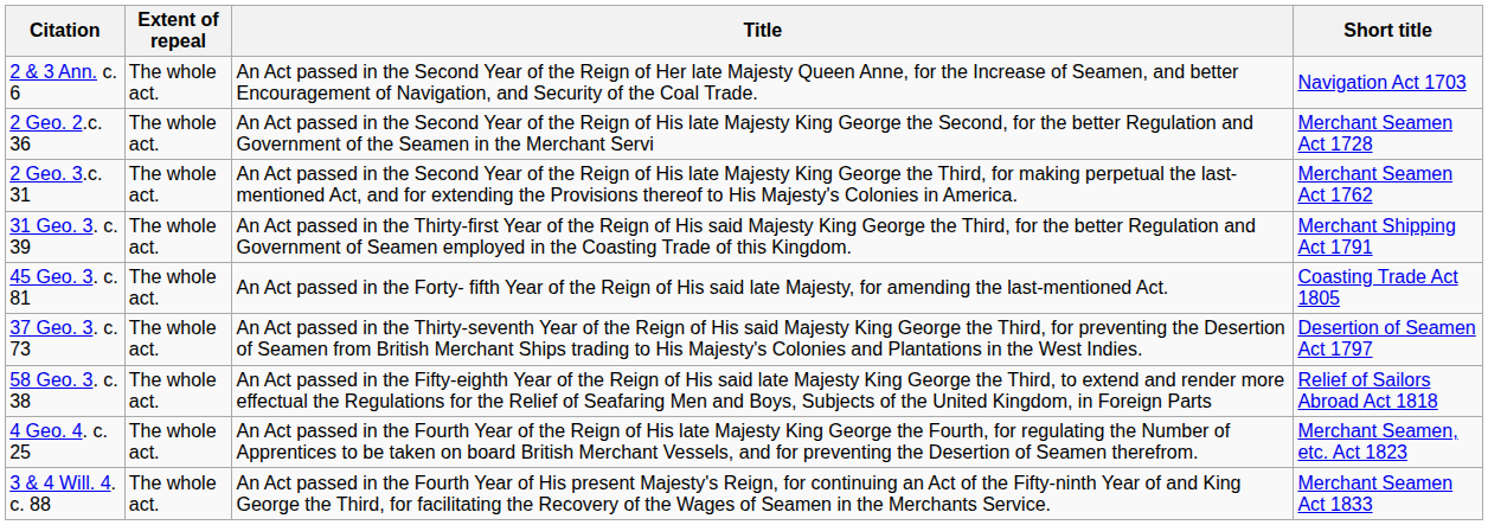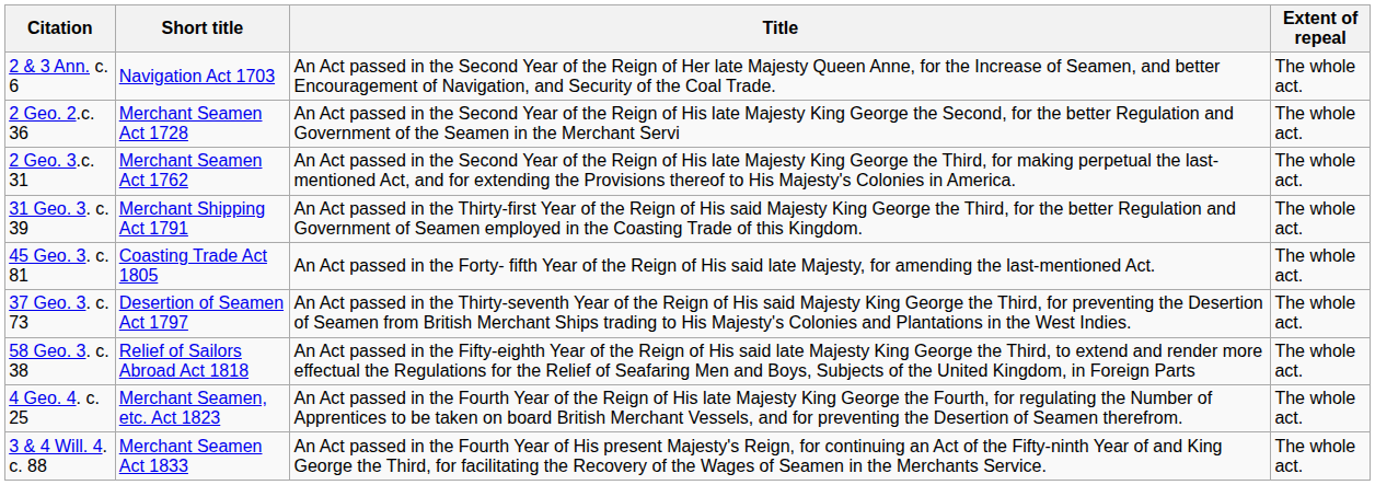 <table class="wikitable">
 <tr>
 <th>Citation</th>
+<th>Short title</th>
+<th>Title</th>
 <th>Extent of repeal</th>
-<th>Title</th>
-<th>Short title</th>
 </tr>
 <tr>
 <td><a href='#'>2 & 3 Ann.</a> c. 6</td>
+<td><a href='#'>Navigation Act 1703</a></td>
+<td>An Act passed in the Second Year of the Reign of Her late Majesty Queen Anne, for the Increase of Seamen, and better Encouragement of Navigation, and Security of the Coal Trade.</td>
 <td>The whole act.</td>
-<td>An Act passed in the Second Year of the Reign of Her late Majesty Queen Anne, for the Increase of Seamen, and better Encouragement of Navigation, and Security of the Coal Trade.</td>
-<td><a href='#'>Navigation Act 1703</a></td>
 </tr>
 <tr>
 <td><a href='#'>2 Geo. 2</a>.c. 36</td>
+<td><a href='#'>Merchant Seamen Act 1728</a></td>
+<td>An Act passed in the Second Year of the Reign of His late Majesty King George the Second, for the better Regulation and Government of the Seamen in the Merchant Servi</td>
 <td>The whole act.</td>
-<td>An Act passed in the Second Year of the Reign of His late Majesty King George the Second, for the better Regulation and Government of the Seamen in the Merchant Servi</td>
-<td><a href='#'>Merchant Seamen Act 1728</a></td>
 </tr>
 <tr>
 <td><a href='#'>2 Geo. 3</a>.c. 31</td>
+<td><a href='#'>Merchant Seamen Act 1762</a></td>
+<td>An Act passed in the Second Year of the Reign of His late Majesty King George the Third, for making perpetual the last-mentioned Act, and for extending the Provisions thereof to His Majesty's Colonies in America.</td>
 <td>The whole act.</td>
-<td>An Act passed in the Second Year of the Reign of His late Majesty King George the Third, for making perpetual the last-mentioned Act, and for extending the Provisions thereof to His Majesty's Colonies in America.</td>
-<td><a href='#'>Merchant Seamen Act 1762</a></td>
 </tr>
 <tr>
 <td><a href='#'>31 Geo. 3</a>. c. 39</td>
+<td><a href='#'>Merchant Shipping Act 1791</a></td>
+<td>An Act passed in the Thirty-first Year of the Reign of His said Majesty King George the Third, for the better Regulation and Government of Seamen employed in the Coasting Trade of this Kingdom.</td>
 <td>The whole act.</td>
-<td>An Act passed in the Thirty-first Year of the Reign of His said Majesty King George the Third, for the better Regulation and Government of Seamen employed in the Coasting Trade of this Kingdom.</td>
-<td><a href='#'>Merchant Shipping Act 1791</a></td>
 </tr>
 <tr>
 <td><a href='#'>45 Geo. 3</a>. c. 81</td>
+<td><a href='#'>Coasting Trade Act 1805</a></td>
+<td>An Act passed in the Forty- fifth Year of the Reign of His said late Majesty, for amending the last-mentioned Act.</td>
 <td>The whole act.</td>
-<td>An Act passed in the Forty- fifth Year of the Reign of His said late Majesty, for amending the last-mentioned Act.</td>
-<td><a href='#'>Coasting Trade Act 1805</a></td>
 </tr>
 <tr>
 <td><a href='#'>37 Geo. 3</a>. c. 73</td>
+<td><a href='#'>Desertion of Seamen Act 1797</a></td>
+<td>An Act passed in the Thirty-seventh Year of the Reign of His said Majesty King George the Third, for preventing the Desertion of Seamen from British Merchant Ships trading to His Majesty's Colonies and Plantations in the West Indies.</td>
 <td>The whole act.</td>
-<td>An Act passed in the Thirty-seventh Year of the Reign of His said Majesty King George the Third, for preventing the Desertion of Seamen from British Merchant Ships trading to His Majesty's Colonies and Plantations in the West Indies.</td>
-<td><a href='#'>Desertion of Seamen Act 1797</a></td>
 </tr>
 <tr>
 <td><a href='#'>58 Geo. 3</a>. c. 38</td>
+<td><a href='#'>Relief of Sailors Abroad Act 1818</a></td>
+<td>An Act passed in the Fifty-eighth Year of the Reign of His said late Majesty King George the Third, to extend and render more effectual the Regulations for the Relief of Seafaring Men and Boys, Subjects of the United Kingdom, in Foreign Parts</td>
 <td>The whole act.</td>
-<td>An Act passed in the Fifty-eighth Year of the Reign of His said late Majesty King George the Third, to extend and render more effectual the Regulations for the Relief of Seafaring Men and Boys, Subjects of the United Kingdom, in Foreign Parts</td>
-<td><a href='#'>Relief of Sailors Abroad Act 1818</a></td>
 </tr>
 <tr>
 <td><a href='#'>4 Geo. 4</a>. c. 25</td>
+<td><a href='#'>Merchant Seamen, etc. Act 1823</a></td>
+<td>An Act passed in the Fourth Year of the Reign of His late Majesty King George the Fourth, for regulating the Number of Apprentices to be taken on board British Merchant Vessels, and for preventing the Desertion of Seamen therefrom.</td>
 <td>The whole act.</td>
-<td>An Act passed in the Fourth Year of the Reign of His late Majesty King George the Fourth, for regulating the Number of Apprentices to be taken on board British Merchant Vessels, and for preventing the Desertion of Seamen therefrom.</td>
-<td><a href='#'>Merchant Seamen, etc. Act 1823</a></td>
 </tr>
 <tr>
 <td><a href='#'>3 & 4 Will. 4</a>. c. 88</td>
+<td><a href='#'>Merchant Seamen Act 1833</a></td>
+<td>An Act passed in the Fourth Year of His present Majesty's Reign, for continuing an Act of the Fifty-ninth Year of and King George the Third, for facilitating the Recovery of the Wages of Seamen in the Merchants Service.</td>
 <td>The whole act.</td>
-<td>An Act passed in the Fourth Year of His present Majesty's Reign, for continuing an Act of the Fifty-ninth Year of and King George the Third, for facilitating the Recovery of the Wages of Seamen in the Merchants Service.</td>
-<td><a href='#'>Merchant Seamen Act 1833</a></td>
 </tr>
 </table>
